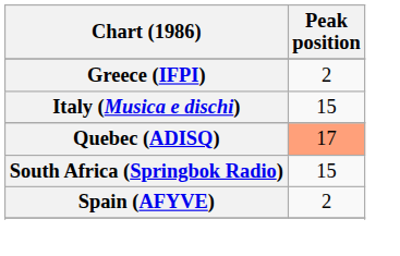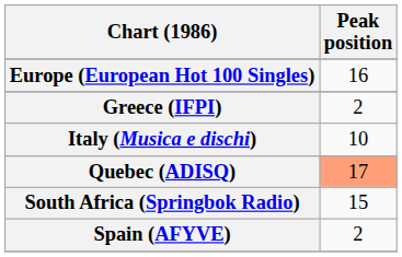 <table class="wikitable sortable plainrowheaders" style="text-align:center">
 <tr>
 <th scope="col">Chart (1986)</th>
 <th scope="col">Peak<br>position</th>
 </tr>
 <tr>
 </tr>
 <tr>
 </tr>
 <tr>
+<th scope="row">Europe (<a href='#'>European Hot 100 Singles</a>)</th>
+<td>16</td>
+</tr>
+<tr>
 </tr>
 <tr>
 <th scope="row">Greece (<a href='#'>IFPI</a>)</th>
 <td>2</td>
 </tr>
 <tr>
 <th scope="row">Italy (<em><a href='#'>Musica e dischi</a></em>)</th>
-<td>15</td>
+<td>10</td>
 </tr>
 <tr>
 </tr>
 <tr>
 </tr>
 <tr>
 </tr>
 <tr>
 <th scope="row">Quebec (<a href='#'>ADISQ</a>)</th>
 <td align="center" style="background: lightsalmon;">17</td>
 </tr>
 <tr>
 <th scope="row">South Africa (<a href='#'>Springbok Radio</a>)</th>
 <td>15</td>
 </tr>
 <tr>
 <th scope="row">Spain (<a href='#'>AFYVE</a>)</th>
 <td>2</td>
 </tr>
 <tr>
 </tr>
 <tr>
 </tr>
 <tr>
 </tr>
 <tr>
 </tr>
 </table>
